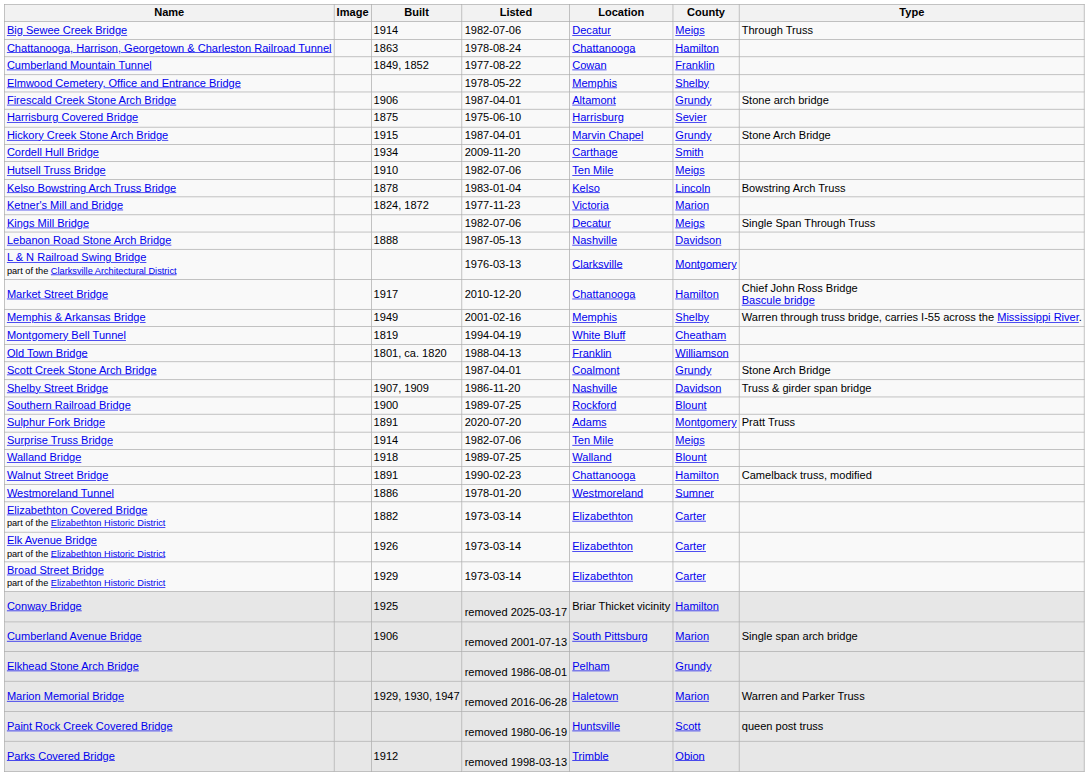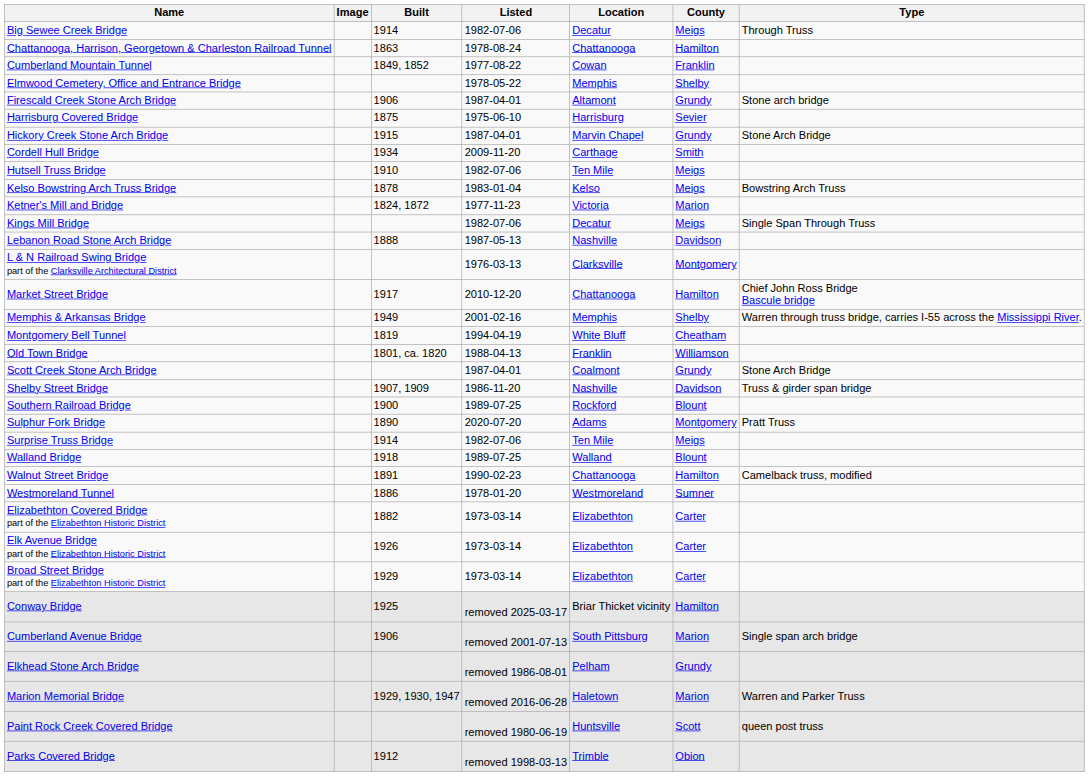 <table class="wikitable sortable">
 <tr>
 <th>Name</th>
 <th>Image</th>
 <th>Built</th>
 <th>Listed</th>
 <th>Location</th>
 <th>County</th>
 <th>Type</th>
 </tr>
 <tr>
 <td><a href='#'>Big Sewee Creek Bridge</a></td>
 <td></td>
 <td>1914</td>
 <td>1982-07-06</td>
 <td><a href='#'>Decatur</a><br><small></small></td>
 <td><a href='#'>Meigs</a></td>
 <td>Through Truss</td>
 </tr>
 <tr>
 <td><a href='#'>Chattanooga, Harrison, Georgetown & Charleston Railroad Tunnel</a></td>
 <td></td>
 <td>1863</td>
 <td>1978-08-24</td>
 <td><a href='#'>Chattanooga</a><br><small></small></td>
 <td><a href='#'>Hamilton</a></td>
 <td></td>
 </tr>
 <tr>
 <td><a href='#'>Cumberland Mountain Tunnel</a></td>
 <td></td>
 <td>1849, 1852</td>
 <td>1977-08-22</td>
 <td><a href='#'>Cowan</a></td>
 <td><a href='#'>Franklin</a></td>
 <td></td>
 </tr>
 <tr>
 <td><a href='#'>Elmwood Cemetery, Office and Entrance Bridge</a></td>
 <td></td>
 <td></td>
 <td>1978-05-22</td>
 <td><a href='#'>Memphis</a><br><small></small></td>
 <td><a href='#'>Shelby</a></td>
 <td></td>
 </tr>
 <tr>
 <td><a href='#'>Firescald Creek Stone Arch Bridge</a></td>
 <td></td>
 <td>1906</td>
 <td>1987-04-01</td>
 <td><a href='#'>Altamont</a><br><small></small></td>
 <td><a href='#'>Grundy</a></td>
 <td>Stone arch bridge</td>
 </tr>
 <tr>
 <td><a href='#'>Harrisburg Covered Bridge</a></td>
 <td></td>
 <td>1875</td>
 <td>1975-06-10</td>
 <td><a href='#'>Harrisburg</a><br><small></small></td>
 <td><a href='#'>Sevier</a></td>
 <td></td>
 </tr>
 <tr>
 <td><a href='#'>Hickory Creek Stone Arch Bridge</a></td>
 <td></td>
 <td>1915</td>
 <td>1987-04-01</td>
 <td><a href='#'>Marvin Chapel</a><br><small></small></td>
 <td><a href='#'>Grundy</a></td>
 <td>Stone Arch Bridge</td>
 </tr>
 <tr>
 <td><a href='#'>Cordell Hull Bridge</a></td>
 <td></td>
 <td>1934</td>
 <td>2009-11-20</td>
 <td><a href='#'>Carthage</a><br><small></small></td>
 <td><a href='#'>Smith</a></td>
 <td></td>
 </tr>
 <tr>
 <td><a href='#'>Hutsell Truss Bridge</a></td>
 <td></td>
 <td>1910</td>
 <td>1982-07-06</td>
 <td><a href='#'>Ten Mile</a><br><small></small></td>
 <td><a href='#'>Meigs</a></td>
 <td></td>
 </tr>
 <tr>
 <td><a href='#'>Kelso Bowstring Arch Truss Bridge</a></td>
 <td></td>
 <td>1878</td>
 <td>1983-01-04</td>
 <td><a href='#'>Kelso</a><br><small></small></td>
-<td><a href='#'>Lincoln</a></td>
+<td><a href='#'>Meigs</a></td>
 <td>Bowstring Arch Truss</td>
 </tr>
 <tr>
 <td><a href='#'>Ketner's Mill and Bridge</a></td>
 <td></td>
 <td>1824, 1872</td>
 <td>1977-11-23</td>
 <td><a href='#'>Victoria</a></td>
 <td><a href='#'>Marion</a></td>
 <td></td>
 </tr>
 <tr>
 <td><a href='#'>Kings Mill Bridge</a></td>
 <td><br></td>
 <td></td>
 <td>1982-07-06</td>
 <td><a href='#'>Decatur</a><br><small></small></td>
 <td><a href='#'>Meigs</a></td>
 <td>Single Span Through Truss</td>
 </tr>
 <tr>
 <td><a href='#'>Lebanon Road Stone Arch Bridge</a></td>
 <td></td>
 <td>1888</td>
 <td>1987-05-13</td>
 <td><a href='#'>Nashville</a><br><small></small></td>
 <td><a href='#'>Davidson</a></td>
 <td></td>
 </tr>
 <tr>
 <td><a href='#'>L & N Railroad Swing Bridge</a><br><small>part of the <a href='#'>Clarksville Architectural District</a></small></td>
 <td></td>
 <td></td>
 <td>1976-03-13</td>
 <td><a href='#'>Clarksville</a><br><small></small></td>
 <td><a href='#'>Montgomery</a></td>
 <td></td>
 </tr>
 <tr>
 <td><a href='#'>Market Street Bridge</a></td>
 <td></td>
 <td>1917</td>
 <td>2010-12-20</td>
 <td><a href='#'>Chattanooga</a><br><small></small></td>
 <td><a href='#'>Hamilton</a></td>
 <td>Chief John Ross Bridge <br><a href='#'>Bascule bridge</a> </td>
 </tr>
 <tr>
 <td><a href='#'>Memphis & Arkansas Bridge</a></td>
 <td></td>
 <td>1949</td>
 <td>2001-02-16</td>
 <td><a href='#'>Memphis</a><br><small></small></td>
 <td><a href='#'>Shelby</a></td>
 <td>Warren through truss bridge, carries I-55 across the <a href='#'>Mississippi River</a>. </td>
 </tr>
 <tr>
 <td><a href='#'>Montgomery Bell Tunnel</a></td>
 <td></td>
 <td>1819</td>
 <td>1994-04-19</td>
 <td><a href='#'>White Bluff</a><br><small></small></td>
 <td><a href='#'>Cheatham</a></td>
 <td></td>
 </tr>
 <tr>
 <td><a href='#'>Old Town Bridge</a></td>
 <td></td>
 <td>1801, ca. 1820</td>
 <td>1988-04-13</td>
 <td><a href='#'>Franklin</a><br><small></small></td>
 <td><a href='#'>Williamson</a></td>
 <td></td>
 </tr>
 <tr>
 <td><a href='#'>Scott Creek Stone Arch Bridge</a></td>
 <td></td>
 <td></td>
 <td>1987-04-01</td>
 <td><a href='#'>Coalmont</a><br><small></small></td>
 <td><a href='#'>Grundy</a></td>
 <td>Stone Arch Bridge</td>
 </tr>
 <tr>
 <td><a href='#'>Shelby Street Bridge</a></td>
 <td></td>
 <td>1907, 1909</td>
 <td>1986-11-20</td>
 <td><a href='#'>Nashville</a><br><small></small></td>
 <td><a href='#'>Davidson</a></td>
 <td>Truss & girder span bridge</td>
 </tr>
 <tr>
 <td><a href='#'>Southern Railroad Bridge</a></td>
 <td></td>
 <td>1900</td>
 <td>1989-07-25</td>
 <td><a href='#'>Rockford</a><br><small></small></td>
 <td><a href='#'>Blount</a></td>
 <td></td>
 </tr>
 <tr>
 <td><a href='#'>Sulphur Fork Bridge</a></td>
 <td></td>
-<td>1891</td>
+<td>1890</td>
 <td>2020-07-20</td>
 <td><a href='#'>Adams</a><br><small></small></td>
 <td><a href='#'>Montgomery</a></td>
 <td>Pratt Truss</td>
 </tr>
 <tr>
 <td><a href='#'>Surprise Truss Bridge</a></td>
 <td></td>
 <td>1914</td>
 <td>1982-07-06</td>
 <td><a href='#'>Ten Mile</a><br><small></small></td>
 <td><a href='#'>Meigs</a></td>
 <td></td>
 </tr>
 <tr>
 <td><a href='#'>Walland Bridge</a></td>
 <td></td>
 <td>1918</td>
 <td>1989-07-25</td>
 <td><a href='#'>Walland</a><br><small></small></td>
 <td><a href='#'>Blount</a></td>
 <td></td>
 </tr>
 <tr>
 <td><a href='#'>Walnut Street Bridge</a></td>
 <td></td>
 <td>1891</td>
 <td>1990-02-23</td>
 <td><a href='#'>Chattanooga</a><br><small></small></td>
 <td><a href='#'>Hamilton</a></td>
 <td>Camelback truss, modified</td>
 </tr>
 <tr>
 <td><a href='#'>Westmoreland Tunnel</a></td>
 <td></td>
 <td>1886</td>
 <td>1978-01-20</td>
 <td><a href='#'>Westmoreland</a><br><small></small></td>
 <td><a href='#'>Sumner</a></td>
 <td></td>
 </tr>
 <tr>
 <td><a href='#'>Elizabethton Covered Bridge</a><br><small>part of the <a href='#'>Elizabethton Historic District</a></small></td>
 <td></td>
 <td>1882</td>
 <td>1973-03-14</td>
 <td><a href='#'>Elizabethton</a><br><small></small></td>
 <td><a href='#'>Carter</a></td>
 <td></td>
 </tr>
 <tr>
 <td><a href='#'>Elk Avenue Bridge</a><br><small>part of the <a href='#'>Elizabethton Historic District</a></small></td>
 <td></td>
 <td>1926</td>
 <td>1973-03-14</td>
 <td><a href='#'>Elizabethton</a><br><small></small></td>
 <td><a href='#'>Carter</a></td>
 <td></td>
 </tr>
 <tr>
 <td><a href='#'>Broad Street Bridge</a><br><small>part of the <a href='#'>Elizabethton Historic District</a></small></td>
 <td></td>
 <td>1929</td>
 <td>1973-03-14</td>
 <td><a href='#'>Elizabethton</a><br><small></small></td>
 <td><a href='#'>Carter</a></td>
 <td></td>
 </tr>
 <tr bgcolor=e7e7e7>
 <td><a href='#'>Conway Bridge</a></td>
 <td></td>
 <td>1925</td>
 <td><br>removed 2025-03-17</td>
 <td>Briar Thicket vicinity<br><small></small></td>
 <td><a href='#'>Hamilton</a></td>
 <td></td>
 </tr>
 <tr bgcolor=e7e7e7>
 <td><a href='#'>Cumberland Avenue Bridge</a></td>
 <td></td>
 <td>1906</td>
 <td><br>removed 2001-07-13</td>
 <td><a href='#'>South Pittsburg</a></td>
 <td><a href='#'>Marion</a></td>
 <td>Single span arch bridge</td>
 </tr>
 <tr bgcolor=e7e7e7>
 <td><a href='#'>Elkhead Stone Arch Bridge</a></td>
 <td></td>
 <td></td>
 <td><br>removed 1986-08-01</td>
 <td><a href='#'>Pelham</a></td>
 <td><a href='#'>Grundy</a></td>
 <td></td>
 </tr>
 <tr bgcolor=e7e7e7>
 <td><a href='#'>Marion Memorial Bridge</a></td>
 <td></td>
 <td>1929, 1930, 1947</td>
 <td><br>removed 2016-06-28</td>
 <td><a href='#'>Haletown</a><br><small></small></td>
 <td><a href='#'>Marion</a></td>
 <td>Warren and Parker Truss</td>
 </tr>
 <tr bgcolor=e7e7e7>
 <td><a href='#'>Paint Rock Creek Covered Bridge</a></td>
 <td></td>
 <td></td>
 <td><br>removed 1980-06-19</td>
 <td><a href='#'>Huntsville</a></td>
 <td><a href='#'>Scott</a></td>
 <td>queen post truss</td>
 </tr>
 <tr bgcolor=e7e7e7>
 <td><a href='#'>Parks Covered Bridge</a></td>
 <td></td>
 <td>1912</td>
 <td><br>removed 1998-03-13</td>
 <td><a href='#'>Trimble</a></td>
 <td><a href='#'>Obion</a></td>
 <td></td>
 </tr>
 </table>
